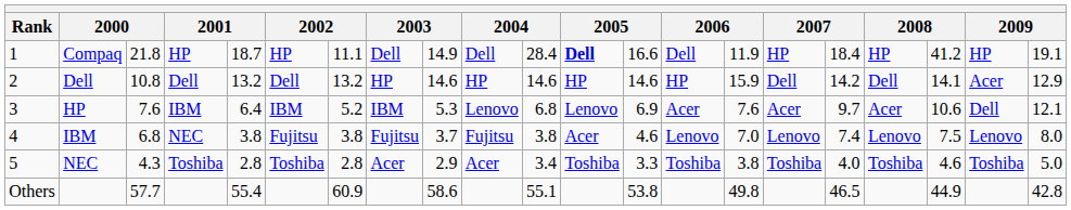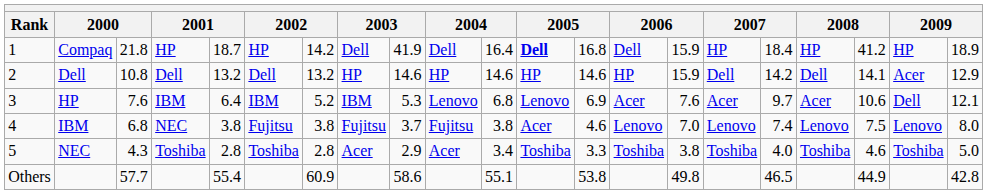 <table class="wikitable">
 <tr>
 <th colspan="21"></th>
 </tr>
 <tr>
 <th>Rank</th>
 <th colspan="2">2000</th>
 <th colspan="2">2001</th>
 <th colspan="2">2002</th>
 <th colspan="2">2003</th>
 <th colspan="2">2004</th>
 <th colspan="2">2005</th>
 <th colspan="2">2006</th>
 <th colspan="2">2007</th>
 <th colspan="2">2008</th>
 <th colspan="2">2009</th>
 </tr>
 <tr>
 <td>1</td>
 <td><a href='#'>Compaq</a></td>
 <td style="text-align:right;">21.8</td>
 <td><a href='#'>HP</a></td>
 <td style="text-align:right;">18.7</td>
 <td><a href='#'>HP</a></td>
-<td style="text-align:right;">11.1</td>
+<td style="text-align:right;">14.2</td>
 <td><a href='#'>Dell</a></td>
-<td style="text-align:right;">14.9</td>
+<td style="text-align:right;">41.9</td>
 <td><a href='#'>Dell</a></td>
-<td style="text-align:right;">28.4</td>
+<td style="text-align:right;">16.4</td>
 <td><strong><a href='#'>Dell</a></strong></td>
-<td style="text-align:right;">16.6</td>
+<td style="text-align:right;">16.8</td>
 <td><a href='#'>Dell</a></td>
-<td style="text-align:right;">11.9</td>
+<td style="text-align:right;">15.9</td>
 <td><a href='#'>HP</a></td>
 <td style="text-align:right;">18.4</td>
 <td><a href='#'>HP</a></td>
 <td style="text-align:right;">41.2</td>
 <td><a href='#'>HP</a></td>
-<td style="text-align:right;">19.1</td>
+<td style="text-align:right;">18.9</td>
 </tr>
 <tr>
 <td>2</td>
 <td><a href='#'>Dell</a></td>
 <td style="text-align:right;">10.8</td>
 <td><a href='#'>Dell</a></td>
 <td style="text-align:right;">13.2</td>
 <td><a href='#'>Dell</a></td>
 <td style="text-align:right;">13.2</td>
 <td><a href='#'>HP</a></td>
 <td style="text-align:right;">14.6</td>
 <td><a href='#'>HP</a></td>
 <td style="text-align:right;">14.6</td>
 <td><a href='#'>HP</a></td>
 <td style="text-align:right;">14.6</td>
 <td><a href='#'>HP</a></td>
 <td style="text-align:right;">15.9</td>
 <td><a href='#'>Dell</a></td>
 <td style="text-align:right;">14.2</td>
 <td><a href='#'>Dell</a></td>
 <td style="text-align:right;">14.1</td>
 <td><a href='#'>Acer</a></td>
 <td style="text-align:right;">12.9</td>
 </tr>
 <tr>
 <td>3</td>
 <td><a href='#'>HP</a></td>
 <td style="text-align:right;">7.6</td>
 <td><a href='#'>IBM</a></td>
 <td style="text-align:right;">6.4</td>
 <td><a href='#'>IBM</a></td>
 <td style="text-align:right;">5.2</td>
 <td><a href='#'>IBM</a></td>
 <td style="text-align:right;">5.3</td>
 <td><a href='#'>Lenovo</a></td>
 <td style="text-align:right;">6.8</td>
 <td><a href='#'>Lenovo</a></td>
 <td style="text-align:right;">6.9</td>
 <td><a href='#'>Acer</a></td>
 <td style="text-align:right;">7.6</td>
 <td><a href='#'>Acer</a></td>
 <td style="text-align:right;">9.7</td>
 <td><a href='#'>Acer</a></td>
 <td style="text-align:right;">10.6</td>
 <td><a href='#'>Dell</a></td>
 <td style="text-align:right;">12.1</td>
 </tr>
 <tr>
 <td>4</td>
 <td><a href='#'>IBM</a></td>
 <td style="text-align:right;">6.8</td>
 <td><a href='#'>NEC</a></td>
 <td style="text-align:right;">3.8</td>
 <td><a href='#'>Fujitsu</a></td>
 <td style="text-align:right;">3.8</td>
 <td><a href='#'>Fujitsu</a></td>
 <td style="text-align:right;">3.7</td>
 <td><a href='#'>Fujitsu</a></td>
 <td style="text-align:right;">3.8</td>
 <td><a href='#'>Acer</a></td>
 <td style="text-align:right;">4.6</td>
 <td><a href='#'>Lenovo</a></td>
 <td style="text-align:right;">7.0</td>
 <td><a href='#'>Lenovo</a></td>
 <td style="text-align:right;">7.4</td>
 <td><a href='#'>Lenovo</a></td>
 <td style="text-align:right;">7.5</td>
 <td><a href='#'>Lenovo</a></td>
 <td style="text-align:right;">8.0</td>
 </tr>
 <tr>
 <td>5</td>
 <td><a href='#'>NEC</a></td>
 <td style="text-align:right;">4.3</td>
 <td><a href='#'>Toshiba</a></td>
 <td style="text-align:right;">2.8</td>
 <td><a href='#'>Toshiba</a></td>
 <td style="text-align:right;">2.8</td>
 <td><a href='#'>Acer</a></td>
 <td style="text-align:right;">2.9</td>
 <td><a href='#'>Acer</a></td>
 <td style="text-align:right;">3.4</td>
 <td><a href='#'>Toshiba</a></td>
 <td style="text-align:right;">3.3</td>
 <td><a href='#'>Toshiba</a></td>
 <td style="text-align:right;">3.8</td>
 <td><a href='#'>Toshiba</a></td>
 <td style="text-align:right;">4.0</td>
 <td><a href='#'>Toshiba</a></td>
 <td style="text-align:right;">4.6</td>
 <td><a href='#'>Toshiba</a></td>
 <td style="text-align:right;">5.0</td>
 </tr>
 <tr>
 <td>Others</td>
 <td></td>
 <td style="text-align:right;">57.7</td>
 <td></td>
 <td style="text-align:right;">55.4</td>
 <td></td>
 <td style="text-align:right;">60.9</td>
 <td></td>
 <td style="text-align:right;">58.6</td>
 <td></td>
 <td style="text-align:right;">55.1</td>
 <td></td>
 <td style="text-align:right;">53.8</td>
 <td></td>
 <td style="text-align:right;">49.8</td>
 <td></td>
 <td style="text-align:right;">46.5</td>
 <td></td>
 <td style="text-align:right;">44.9</td>
 <td></td>
 <td style="text-align:right;">42.8</td>
 </tr>
 </table>
